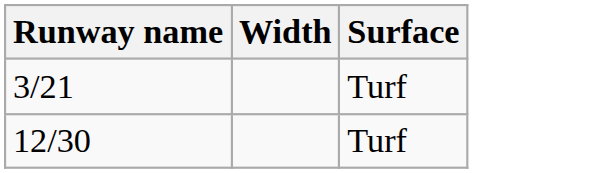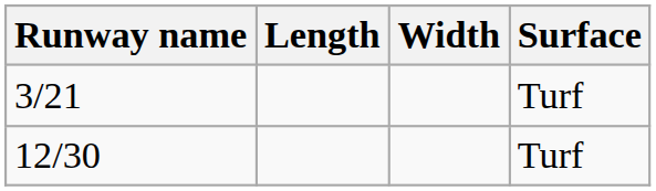 <table class="wikitable">
 <tr>
 <th>Runway name</th>
+<th>Length</th>
 <th>Width</th>
 <th>Surface</th>
 </tr>
 <tr>
 <td>3/21</td>
 <td></td>
+<td></td>
 <td>Turf</td>
 </tr>
 <tr>
 <td>12/30</td>
 <td></td>
+<td></td>
 <td>Turf</td>
 </tr>
 </table>
